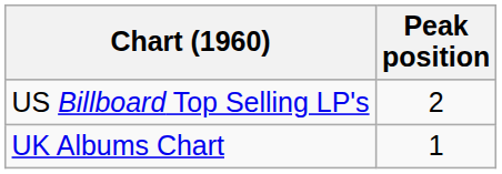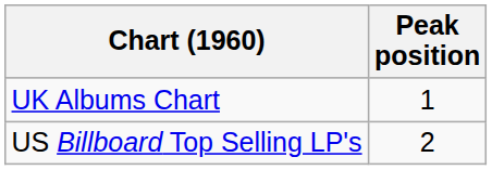 <table class="wikitable">
 <tr>
 <th scope="col">Chart (1960)</th>
 <th scope="col">Peak<br>position</th>
 </tr>
 <tr>
+<td><a href='#'>UK Albums Chart</a></td>
+<td style="text-align:center;">1</td>
+</tr>
+<tr>
 <td>US <a href='#'><em>Billboard</em> Top Selling LP's</a></td>
 <td style="text-align:center;">2</td>
 </tr>
-<tr>
-<td><a href='#'>UK Albums Chart</a></td>
-<td style="text-align:center;">1</td>
-</tr>
 </table>
